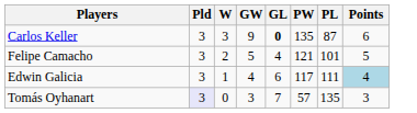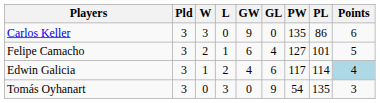 <table class=wikitable style="text-align:center">
 <tr>
 <th width=220>Players</th>
 <th width=20>Pld</th>
 <th width=20>W</th>
+<th width=20>L</th>
 <th width=20>GW</th>
 <th width=20>GL</th>
 <th width=20>PW</th>
 <th width=20>PL</th>
 <th width=50>Points</th>
 </tr>
 <tr>
 <td align=left> <a href='#'>Carlos Keller</a></td>
 <td>3</td>
 <td>3</td>
+<td>0</td>
 <td>9</td>
-<td><strong>0</strong></td>
+<td>0</td>
 <td>135</td>
-<td>87</td>
+<td>86</td>
 <td>6</td>
 </tr>
 <tr>
 <td align=left> Felipe Camacho</td>
 <td>3</td>
 <td>2</td>
-<td>5</td>
+<td>1</td>
+<td>6</td>
 <td>4</td>
-<td>121</td>
+<td>127</td>
 <td>101</td>
 <td>5</td>
 </tr>
 <tr>
 <td align=left> Edwin Galicia</td>
 <td>3</td>
 <td>1</td>
+<td>2</td>
 <td>4</td>
 <td>6</td>
 <td>117</td>
-<td>111</td>
+<td>114</td>
 <td style="background: lightblue;">4</td>
 </tr>
 <tr>
 <td align=left> Tomás Oyhanart</td>
-<td style="background: lavender;">3</td>
+<td>3</td>
 <td>0</td>
 <td>3</td>
-<td>7</td>
-<td>57</td>
+<td>0</td>
+<td>9</td>
+<td>54</td>
 <td>135</td>
 <td>3</td>
 </tr>
 </table>
